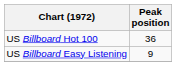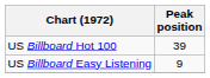 <table class="wikitable sortable">
 <tr>
 <th>Chart (1972)</th>
 <th>Peak<br>position</th>
 </tr>
 <tr>
 <td>US <a href='#'><em>Billboard</em> Hot 100</a></td>
-<td style="text-align:center;">36</td>
+<td style="text-align:center;">39</td>
 </tr>
 <tr>
 <td>US <a href='#'><em>Billboard</em> Easy Listening</a></td>
 <td style="text-align:center;">9</td>
 </tr>
 <tr>
 </tr>
 </table>
